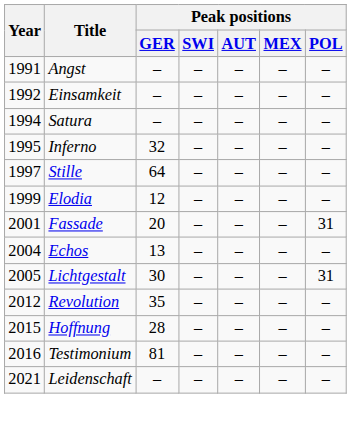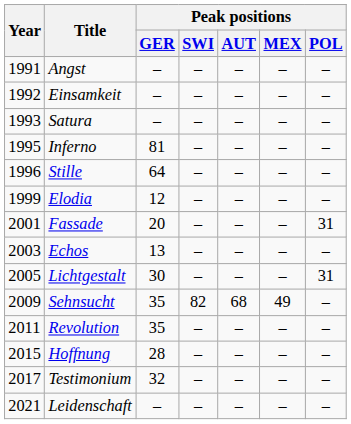 <table class="wikitable">
 <tr>
 <th rowspan="2">Year</th>
 <th rowspan="2" width="80">Title</th>
 <th colspan="5">Peak positions</th>
 </tr>
 <tr>
 <th><a href='#'>GER</a><br></th>
 <th><a href='#'>SWI</a><br></th>
 <th><a href='#'>AUT</a><br></th>
 <th><a href='#'>MEX</a></th>
 <th><a href='#'>POL</a></th>
 </tr>
 <tr>
 <td>1991</td>
 <td><em>Angst</em></td>
 <td align="center" >–</td>
 <td align="center" >–</td>
 <td align="center" >–</td>
 <td align="center" >–</td>
 <td align="center" >–</td>
 </tr>
 <tr>
 <td>1992</td>
 <td><em>Einsamkeit</em></td>
 <td align="center" >–</td>
 <td align="center" >–</td>
 <td align="center" >–</td>
 <td align="center" >–</td>
 <td align="center" >–</td>
 </tr>
 <tr>
-<td>1994</td>
+<td>1993</td>
 <td><em>Satura</em></td>
 <td align="center" >–</td>
 <td align="center" >–</td>
 <td align="center" >–</td>
 <td align="center" >–</td>
 <td align="center" >–</td>
 </tr>
 <tr>
 <td>1995</td>
 <td><em>Inferno</em></td>
-<td align="center" >32</td>
+<td align="center" >81</td>
 <td align="center" >–</td>
 <td align="center" >–</td>
 <td align="center" >–</td>
 <td align="center" >–</td>
 </tr>
 <tr>
-<td>1997</td>
+<td>1996</td>
 <td><em><a href='#'>Stille</a></em></td>
 <td align="center" >64</td>
 <td align="center" >–</td>
 <td align="center" >–</td>
 <td align="center" >–</td>
 <td align="center" >–</td>
 </tr>
 <tr>
 <td>1999</td>
 <td><em><a href='#'>Elodia</a></em></td>
 <td align="center" >12</td>
 <td align="center" >–</td>
 <td align="center" >–</td>
 <td align="center" >–</td>
 <td align="center" >–</td>
 </tr>
 <tr>
 <td>2001</td>
 <td><em><a href='#'>Fassade</a></em></td>
 <td align="center" >20</td>
 <td align="center" >–</td>
 <td align="center" >–</td>
 <td align="center" >–</td>
 <td align="center" >31</td>
 </tr>
 <tr>
-<td>2004</td>
+<td>2003</td>
 <td><em><a href='#'>Echos</a></em></td>
 <td align="center" >13</td>
 <td align="center" >–</td>
 <td align="center" >–</td>
 <td align="center" >–</td>
 <td align="center" >–</td>
 </tr>
 <tr>
 <td>2005</td>
 <td><em><a href='#'>Lichtgestalt</a></em></td>
 <td align="center" >30</td>
 <td align="center" >–</td>
 <td align="center" >–</td>
 <td align="center" >–</td>
 <td align="center" >31</td>
 </tr>
 <tr>
-<td>2012</td>
+<td>2009</td>
+<td><em><a href='#'>Sehnsucht</a></em></td>
+<td align="center" >35</td>
+<td align="center" >82</td>
+<td align="center" >68</td>
+<td align="center" >49</td>
+<td align="center" >–</td>
+</tr>
+<tr>
+<td>2011</td>
 <td><em><a href='#'>Revolution</a></em></td>
 <td align="center" >35</td>
 <td align="center" >–</td>
 <td align="center" >–</td>
 <td align="center" >–</td>
 <td align="center" >–</td>
 </tr>
 <tr>
 <td>2015</td>
 <td><em><a href='#'>Hoffnung</a></em></td>
 <td align="center" >28</td>
 <td align="center" >–</td>
 <td align="center" >–</td>
 <td align="center" >–</td>
 <td align="center" >–</td>
 </tr>
 <tr>
-<td>2016</td>
+<td>2017</td>
 <td><em>Testimonium</em></td>
-<td align="center" >81</td>
+<td align="center" >32</td>
 <td align="center" >–</td>
 <td align="center" >–</td>
 <td align="center" >–</td>
 <td align="center" >–</td>
 </tr>
 <tr style="text-align: center;">
 <td>2021</td>
 <td - style="text-align: left;"><em>Leidenschaft</em></td>
 <td>–</td>
 <td>–</td>
 <td>–</td>
 <td>–</td>
 <td>–</td>
 </tr>
 </table>
